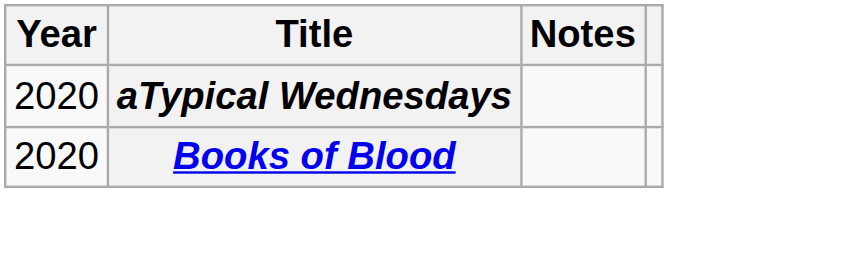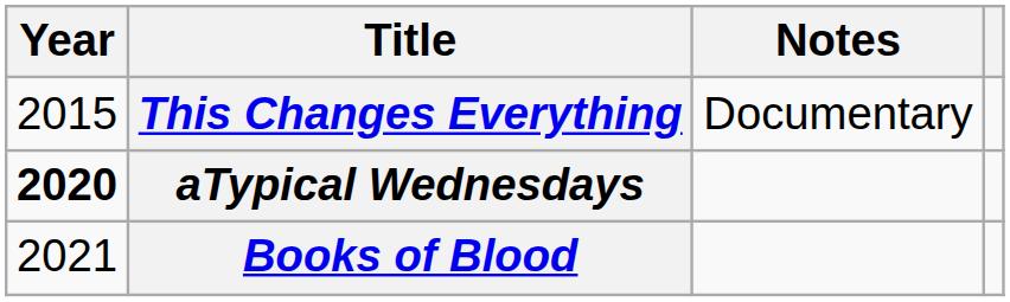 <table class="wikitable sortable plainrowheaders">
 <tr>
 <th scope="col">Year</th>
 <th scope="col">Title</th>
 <th scope="col" class="unsortable">Notes</th>
 <th scope="col" class="unsortable"></th>
 </tr>
 <tr>
-<td style="text-align:center;">2020</td>
+<td style="text-align:center;">2015</td>
+<th scope="row"><em><a href='#'>This Changes Everything</a></em></th>
+<td>Documentary</td>
+<td style="text-align:center;"></td>
+</tr>
+<tr>
+<td style="text-align:center;"><strong>2020</strong></td>
 <th scope="row"><em>aTypical Wednesdays</em></th>
 <td></td>
 <td style="text-align:center;"></td>
 </tr>
 <tr>
-<td style="text-align:center;">2020</td>
+<td style="text-align:center;">2021</td>
 <th scope="row"><em><a href='#'>Books of Blood</a></em></th>
 <td></td>
 <td style="text-align:center;"></td>
 </tr>
 </table>
